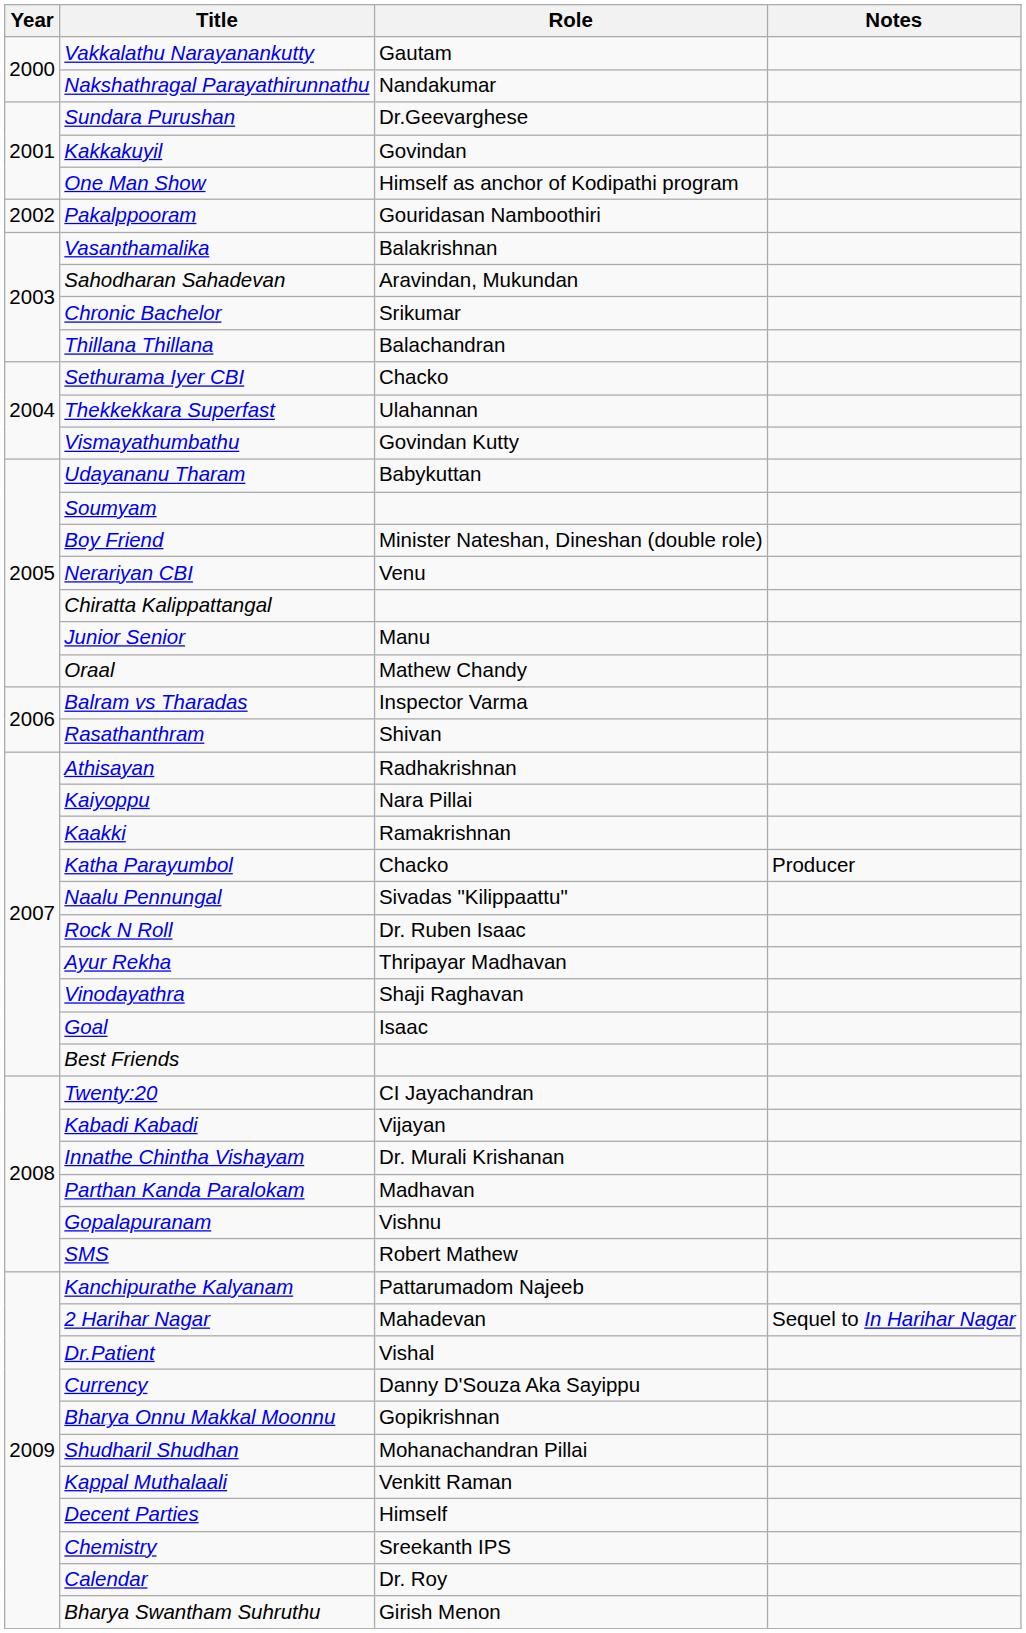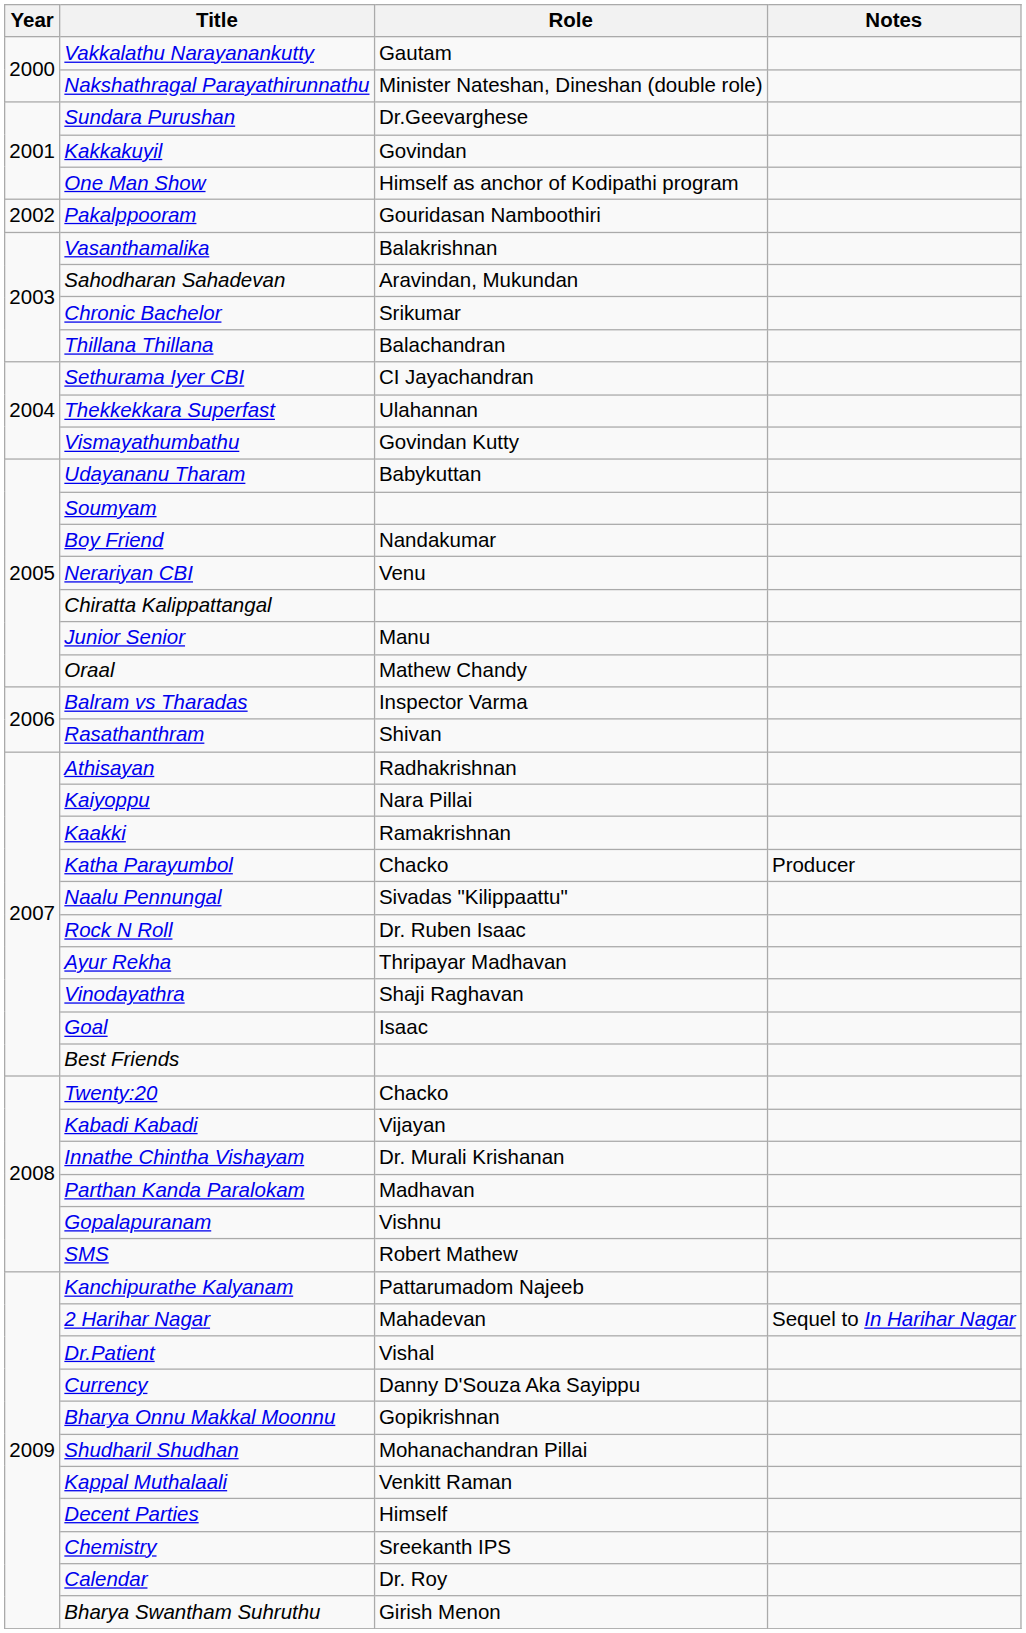 <table class="wikitable sortable">
 <tr>
 <th>Year</th>
 <th>Title</th>
 <th>Role</th>
 <th class="unsortable">Notes</th>
 </tr>
 <tr>
 <td rowspan=2>2000</td>
 <td><em><a href='#'>Vakkalathu Narayanankutty</a></em></td>
 <td>Gautam</td>
 <td></td>
 </tr>
 <tr>
 <td><em><a href='#'>Nakshathragal Parayathirunnathu</a></em></td>
-<td>Nandakumar</td>
+<td>Minister Nateshan, Dineshan (double role)</td>
 <td></td>
 </tr>
 <tr>
 <td rowspan=3>2001</td>
 <td><em><a href='#'>Sundara Purushan</a></em></td>
 <td>Dr.Geevarghese</td>
 <td></td>
 </tr>
 <tr>
 <td><em><a href='#'>Kakkakuyil</a></em></td>
 <td>Govindan</td>
 <td></td>
 </tr>
 <tr>
 <td><em><a href='#'>One Man Show</a></em></td>
 <td>Himself as anchor of Kodipathi program</td>
 <td></td>
 </tr>
 <tr>
 <td>2002</td>
 <td><em><a href='#'>Pakalppooram</a></em></td>
 <td>Gouridasan Namboothiri</td>
 <td></td>
 </tr>
 <tr>
 <td rowspan=4>2003</td>
 <td><em><a href='#'>Vasanthamalika</a></em></td>
 <td>Balakrishnan</td>
 <td></td>
 </tr>
 <tr>
 <td><em>Sahodharan Sahadevan</em></td>
 <td>Aravindan, Mukundan</td>
 <td></td>
 </tr>
 <tr>
 <td><em><a href='#'>Chronic Bachelor</a></em></td>
 <td>Srikumar</td>
 <td></td>
 </tr>
 <tr>
 <td><em><a href='#'>Thillana Thillana</a></em></td>
 <td>Balachandran</td>
 <td></td>
 </tr>
 <tr>
 <td rowspan=3>2004</td>
 <td><em><a href='#'>Sethurama Iyer CBI</a></em></td>
-<td>Chacko</td>
+<td>CI Jayachandran</td>
 <td></td>
 </tr>
 <tr>
 <td><em><a href='#'>Thekkekkara Superfast</a></em></td>
 <td>Ulahannan</td>
 <td></td>
 </tr>
 <tr>
 <td><em><a href='#'>Vismayathumbathu</a></em></td>
 <td>Govindan Kutty</td>
 <td></td>
 </tr>
 <tr>
 <td rowspan=7>2005</td>
 <td><em><a href='#'>Udayananu Tharam</a></em></td>
 <td>Babykuttan</td>
 <td></td>
 </tr>
 <tr>
 <td><em><a href='#'>Soumyam</a></em></td>
 <td></td>
 <td></td>
 </tr>
 <tr>
 <td><em><a href='#'>Boy Friend</a></em></td>
-<td>Minister Nateshan, Dineshan (double role)</td>
+<td>Nandakumar</td>
 <td></td>
 </tr>
 <tr>
 <td><em><a href='#'>Nerariyan CBI</a></em></td>
 <td>Venu</td>
 <td></td>
 </tr>
 <tr>
 <td><em>Chiratta Kalippattangal</em></td>
 <td></td>
 <td></td>
 </tr>
 <tr>
 <td><em><a href='#'>Junior Senior</a></em></td>
 <td>Manu</td>
 <td></td>
 </tr>
 <tr>
 <td><em>Oraal</em></td>
 <td>Mathew Chandy</td>
 <td></td>
 </tr>
 <tr>
 <td rowspan=2>2006</td>
 <td><em><a href='#'>Balram vs Tharadas</a></em></td>
 <td>Inspector Varma</td>
 <td></td>
 </tr>
 <tr>
 <td><em><a href='#'>Rasathanthram</a></em></td>
 <td>Shivan</td>
 <td></td>
 </tr>
 <tr>
 <td rowspan=10>2007</td>
 <td><em><a href='#'>Athisayan</a></em></td>
 <td>Radhakrishnan</td>
 <td></td>
 </tr>
 <tr>
 <td><em><a href='#'>Kaiyoppu</a></em></td>
 <td>Nara Pillai</td>
 <td></td>
 </tr>
 <tr>
 <td><em><a href='#'>Kaakki</a></em></td>
 <td>Ramakrishnan</td>
 <td></td>
 </tr>
 <tr>
 <td><em><a href='#'>Katha Parayumbol</a></em></td>
 <td>Chacko</td>
 <td>Producer</td>
 </tr>
 <tr>
 <td><em><a href='#'>Naalu Pennungal</a></em></td>
 <td>Sivadas "Kilippaattu"</td>
 <td></td>
 </tr>
 <tr>
 <td><em><a href='#'>Rock N Roll</a></em></td>
 <td>Dr. Ruben Isaac</td>
 <td></td>
 </tr>
 <tr>
 <td><em><a href='#'>Ayur Rekha</a></em></td>
 <td>Thripayar Madhavan</td>
 <td></td>
 </tr>
 <tr>
 <td><em><a href='#'>Vinodayathra</a></em></td>
 <td>Shaji Raghavan</td>
 <td></td>
 </tr>
 <tr>
 <td><em><a href='#'>Goal</a></em></td>
 <td>Isaac</td>
 <td></td>
 </tr>
 <tr>
 <td><em>Best Friends</em></td>
 <td></td>
 <td></td>
 </tr>
 <tr>
 <td rowspan=6>2008</td>
 <td><em><a href='#'>Twenty:20</a></em></td>
-<td>CI Jayachandran</td>
+<td>Chacko</td>
 <td></td>
 </tr>
 <tr>
 <td><em><a href='#'>Kabadi Kabadi</a></em></td>
 <td>Vijayan</td>
 <td></td>
 </tr>
 <tr>
 <td><em><a href='#'>Innathe Chintha Vishayam</a></em></td>
 <td>Dr. Murali Krishanan</td>
 <td></td>
 </tr>
 <tr>
 <td><em><a href='#'>Parthan Kanda Paralokam</a></em></td>
 <td>Madhavan</td>
 <td></td>
 </tr>
 <tr>
 <td><em><a href='#'>Gopalapuranam</a></em></td>
 <td>Vishnu</td>
 <td></td>
 </tr>
 <tr>
 <td><em><a href='#'>SMS</a></em></td>
 <td>Robert Mathew</td>
 <td></td>
 </tr>
 <tr>
 <td rowspan=11>2009</td>
 <td><em><a href='#'>Kanchipurathe Kalyanam</a></em></td>
 <td>Pattarumadom Najeeb</td>
 <td></td>
 </tr>
 <tr>
 <td><em><a href='#'>2 Harihar Nagar</a></em></td>
 <td>Mahadevan</td>
 <td>Sequel to <em><a href='#'>In Harihar Nagar</a></em></td>
 </tr>
 <tr>
 <td><em><a href='#'>Dr.Patient</a></em></td>
 <td>Vishal</td>
 <td></td>
 </tr>
 <tr>
 <td><em><a href='#'>Currency</a></em></td>
 <td>Danny D'Souza Aka Sayippu</td>
 <td></td>
 </tr>
 <tr>
 <td><em><a href='#'>Bharya Onnu Makkal Moonnu</a></em></td>
 <td>Gopikrishnan</td>
 <td></td>
 </tr>
 <tr>
 <td><em><a href='#'>Shudharil Shudhan</a></em></td>
 <td>Mohanachandran Pillai</td>
 <td></td>
 </tr>
 <tr>
 <td><em><a href='#'>Kappal Muthalaali</a></em></td>
 <td>Venkitt Raman</td>
 <td></td>
 </tr>
 <tr>
 <td><em><a href='#'>Decent Parties</a></em></td>
 <td>Himself</td>
 <td></td>
 </tr>
 <tr>
 <td><em><a href='#'>Chemistry</a></em></td>
 <td>Sreekanth IPS</td>
 <td></td>
 </tr>
 <tr>
 <td><em><a href='#'>Calendar</a></em></td>
 <td>Dr. Roy</td>
 <td></td>
 </tr>
 <tr>
 <td><em>Bharya Swantham Suhruthu</em></td>
 <td>Girish Menon</td>
 <td></td>
 </tr>
 <tr>
 </tr>
 </table>
